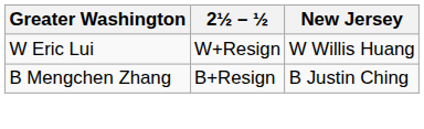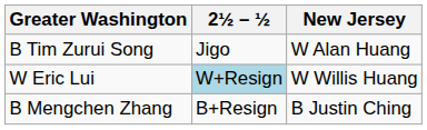 <table class="wikitable">
 <tr>
 <th>Greater Washington</th>
 <th>2½ – ½</th>
 <th>New Jersey</th>
 </tr>
 <tr>
+<td>B Tim Zurui Song</td>
+<td>Jigo</td>
+<td>W Alan Huang</td>
+</tr>
+<tr>
 <td>W Eric Lui</td>
-<td>W+Resign</td>
+<td style="background: lightblue;">W+Resign</td>
 <td>W Willis Huang</td>
 </tr>
 <tr>
 <td>B Mengchen Zhang</td>
 <td>B+Resign</td>
 <td>B Justin Ching</td>
 </tr>
 </table>
